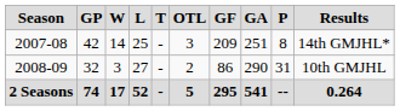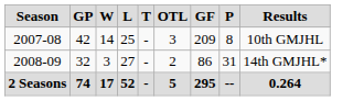 <table class="wikitable">
 <tr align="center"  bgcolor="#dddddd">
 <td><strong>Season</strong></td>
 <td><strong>GP</strong></td>
 <td><strong>W</strong></td>
 <td><strong>L</strong></td>
 <td><strong>T</strong></td>
 <td><strong>OTL</strong></td>
 <td><strong>GF</strong></td>
-<td><strong>GA</strong></td>
 <td><strong>P</strong></td>
 <td><strong>Results</strong></td>
 </tr>
 <tr align="center">
 <td>2007-08</td>
 <td>42</td>
 <td>14</td>
 <td>25</td>
 <td>-</td>
 <td>3</td>
 <td>209</td>
-<td>251</td>
 <td>8</td>
-<td>14th GMJHL*</td>
+<td>10th GMJHL</td>
 </tr>
 <tr align="center">
 <td>2008-09</td>
 <td>32</td>
 <td>3</td>
 <td>27</td>
 <td>-</td>
 <td>2</td>
 <td>86</td>
-<td>290</td>
 <td>31</td>
-<td>10th GMJHL</td>
+<td>14th GMJHL*</td>
 </tr>
 <tr align="center"  bgcolor="#dddddd">
 <td><strong>2 Seasons</strong></td>
 <td><strong>74</strong></td>
 <td><strong>17</strong></td>
 <td><strong>52</strong></td>
 <td><strong>-</strong></td>
 <td><strong>5</strong></td>
 <td><strong>295</strong></td>
-<td><strong>541</strong></td>
 <td><strong>--</strong></td>
 <td><strong>0.264</strong></td>
 </tr>
 </table>
